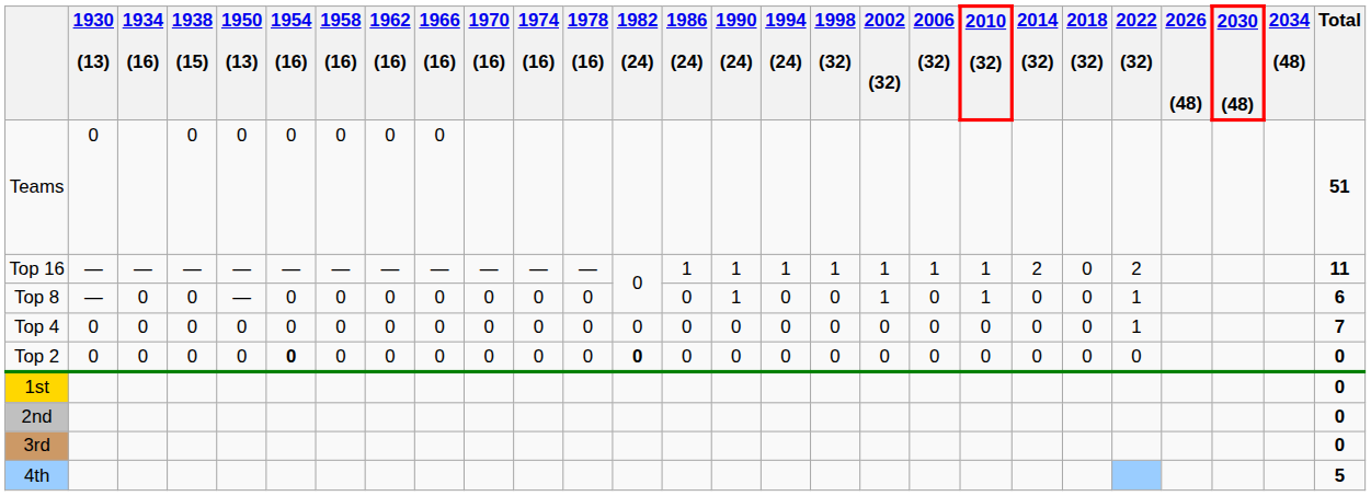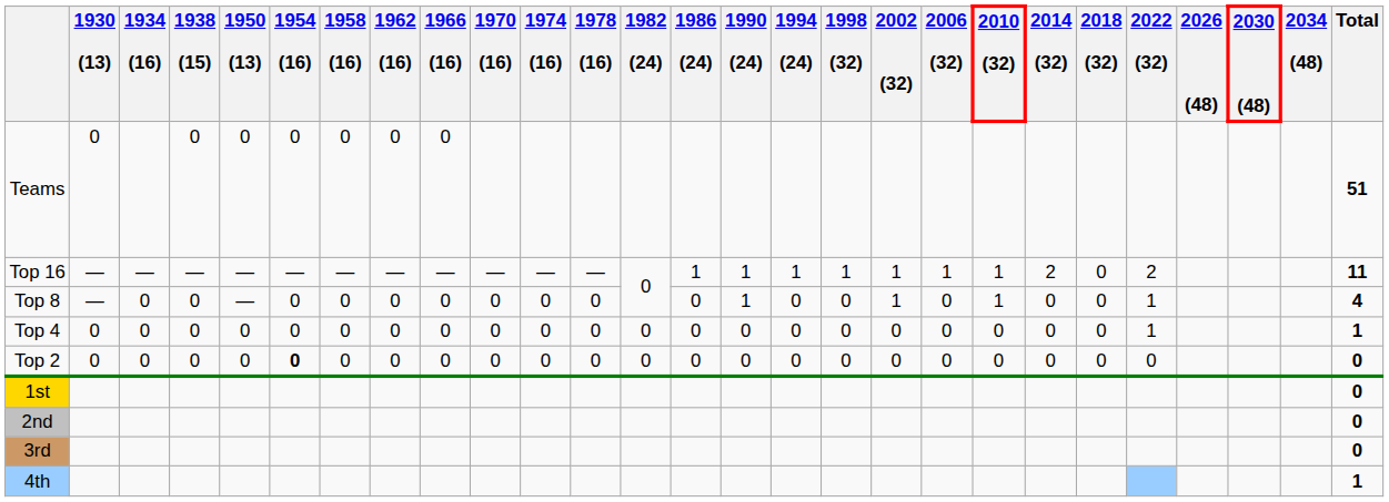 <table class="wikitable" style="text-align:center;">
 <tr valign=top>
 <th></th>
 <th><a href='#'>1930</a><br> <br> (13)</th>
 <th><a href='#'>1934</a><br> <br> (16)</th>
 <th><a href='#'>1938</a><br> <br> (15)</th>
 <th><a href='#'>1950</a><br> <br> (13)</th>
 <th><a href='#'>1954</a><br> <br> (16)</th>
 <th><a href='#'>1958</a><br> <br> (16)</th>
 <th><a href='#'>1962</a><br> <br> (16)</th>
 <th><a href='#'>1966</a><br> <br> (16)</th>
 <th><a href='#'>1970</a><br> <br> (16)</th>
 <th><a href='#'>1974</a><br> <br> (16)</th>
 <th><a href='#'>1978</a><br> <br> (16)</th>
 <th><a href='#'>1982</a><br> <br> (24)</th>
 <th><a href='#'>1986</a><br> <br> (24)</th>
 <th><a href='#'>1990</a><br> <br> (24)</th>
 <th><a href='#'>1994</a><br> <br> (24)</th>
 <th><a href='#'>1998</a><br> <br> (32)</th>
 <th><a href='#'>2002</a><br> <br><br> (32)</th>
 <th><a href='#'>2006</a><br> <br> (32)</th>
 <th style="border:3px solid red"><a href='#'>2010</a><br> <br> (32)</th>
 <th><a href='#'>2014</a><br> <br> (32)</th>
 <th><a href='#'>2018</a><br> <br> (32)</th>
 <th><a href='#'>2022</a><br> <br> (32)</th>
 <th><a href='#'>2026</a><br> <br> <br> <br> (48)</th>
 <th style="border:3px solid red"><a href='#'>2030</a><br> <br> <br> <br> (48)</th>
 <th><a href='#'>2034</a><br> <br> (48)</th>
 <th>Total</th>
 </tr>
 <tr>
 <td>Teams</td>
 <td>0 <br> <br> <br> <br> <br> <br></td>
 <td><br> <br> <br> <br> <br> <br></td>
 <td>0 <br> <br> <br> <br> <br> <br></td>
 <td>0 <br> <br> <br> <br> <br> <br></td>
 <td>0 <br> <br> <br> <br> <br> <br></td>
 <td>0 <br> <br> <br> <br> <br> <br></td>
 <td>0 <br> <br> <br> <br> <br> <br></td>
 <td>0 <br> <br> <br> <br> <br> <br></td>
 <td><br> <br> <br> <br> <br> <br></td>
 <td><br> <br> <br> <br> <br> <br></td>
 <td><br> <br> <br> <br> <br> <br></td>
 <td><br> <br> <br> <br> <br> <br></td>
 <td><br> <br> <br> <br> <br> <br></td>
 <td><br> <br> <br> <br> <br> <br></td>
 <td><br> <br> <br> <br> <br> <br></td>
 <td><br> <br> <br> <br> <br> <br></td>
 <td><br> <br> <br> <br><br> <br></td>
 <td><br> <br> <br> <br> <br> <br></td>
 <td><br> <br> <br> <br> <br> <br></td>
 <td><br> <br> <br> <br> <br> <br></td>
 <td><br> <br> <br> <br> <br> <br></td>
 <td><br> <br> <br> <br><br> <br></td>
 <td></td>
 <td></td>
 <td></td>
 <td><strong>51</strong></td>
 </tr>
 <tr>
 <td>Top 16</td>
 <td>—</td>
 <td>—</td>
 <td>—</td>
 <td>—</td>
 <td>—</td>
 <td>—</td>
 <td>—</td>
 <td>—</td>
 <td>—</td>
 <td>—</td>
 <td>—</td>
 <td rowspan=2>0</td>
 <td>1</td>
 <td>1</td>
 <td>1</td>
 <td>1</td>
 <td>1</td>
 <td>1</td>
 <td>1</td>
 <td>2</td>
 <td>0</td>
 <td>2</td>
 <td></td>
 <td></td>
 <td></td>
 <td><strong>11</strong></td>
 </tr>
 <tr>
 <td>Top 8</td>
 <td>—</td>
 <td>0</td>
 <td>0</td>
 <td>—</td>
 <td>0</td>
 <td>0</td>
 <td>0</td>
 <td>0</td>
 <td>0</td>
 <td>0</td>
 <td>0</td>
 <td>0</td>
 <td>1</td>
 <td>0</td>
 <td>0</td>
 <td>1</td>
 <td>0</td>
 <td>1</td>
 <td>0</td>
 <td>0</td>
 <td>1</td>
 <td></td>
 <td></td>
 <td></td>
-<td><strong>6</strong></td>
+<td><strong>4</strong></td>
 </tr>
 <tr>
 <td>Top 4</td>
 <td>0</td>
 <td>0</td>
 <td>0</td>
 <td>0</td>
 <td>0</td>
 <td>0</td>
 <td>0</td>
 <td>0</td>
 <td>0</td>
 <td>0</td>
 <td>0</td>
 <td>0</td>
 <td>0</td>
 <td>0</td>
 <td>0</td>
 <td>0</td>
 <td>0</td>
 <td>0</td>
 <td>0</td>
 <td>0</td>
 <td>0</td>
 <td>1</td>
 <td></td>
 <td></td>
 <td></td>
-<td><strong>7</strong></td>
+<td><strong>1</strong></td>
 </tr>
 <tr>
 <td>Top 2</td>
 <td>0</td>
 <td>0</td>
 <td>0</td>
 <td>0</td>
 <td><strong>0</strong></td>
 <td>0</td>
 <td>0</td>
 <td>0</td>
 <td>0</td>
 <td>0</td>
 <td>0</td>
-<td><strong>0</strong></td>
+<td>0</td>
 <td>0</td>
 <td>0</td>
 <td>0</td>
 <td>0</td>
 <td>0</td>
 <td>0</td>
 <td>0</td>
 <td>0</td>
 <td>0</td>
 <td>0</td>
 <td></td>
 <td></td>
 <td></td>
 <td><strong>0</strong></td>
 </tr>
 <tr style="border-top:3px solid green;">
 <td bgcolor=gold>1st</td>
 <td></td>
 <td></td>
 <td></td>
 <td></td>
 <td></td>
 <td></td>
 <td></td>
 <td></td>
 <td></td>
 <td></td>
 <td></td>
 <td></td>
 <td></td>
 <td></td>
 <td></td>
 <td></td>
 <td></td>
 <td></td>
 <td></td>
 <td></td>
 <td></td>
 <td></td>
 <td></td>
 <td></td>
 <td></td>
 <td><strong>0</strong></td>
 </tr>
 <tr>
 <td bgcolor=silver>2nd</td>
 <td></td>
 <td></td>
 <td></td>
 <td></td>
 <td></td>
 <td></td>
 <td></td>
 <td></td>
 <td></td>
 <td></td>
 <td></td>
 <td></td>
 <td></td>
 <td></td>
 <td></td>
 <td></td>
 <td></td>
 <td></td>
 <td></td>
 <td></td>
 <td></td>
 <td></td>
 <td></td>
 <td></td>
 <td></td>
 <td><strong>0</strong></td>
 </tr>
 <tr>
 <td bgcolor=#cc9966>3rd</td>
 <td></td>
 <td></td>
 <td></td>
 <td></td>
 <td></td>
 <td></td>
 <td></td>
 <td></td>
 <td></td>
 <td></td>
 <td></td>
 <td></td>
 <td></td>
 <td></td>
 <td></td>
 <td></td>
 <td></td>
 <td></td>
 <td></td>
 <td></td>
 <td></td>
 <td></td>
 <td></td>
 <td></td>
 <td></td>
 <td><strong>0</strong></td>
 </tr>
 <tr>
 <td bgcolor=#9acdff>4th</td>
 <td></td>
 <td></td>
 <td></td>
 <td></td>
 <td></td>
 <td></td>
 <td></td>
 <td></td>
 <td></td>
 <td></td>
 <td></td>
 <td></td>
 <td></td>
 <td></td>
 <td></td>
 <td></td>
 <td></td>
 <td></td>
 <td></td>
 <td></td>
 <td></td>
 <td bgcolor=#9acdff></td>
 <td></td>
 <td></td>
 <td></td>
-<td><strong>5</strong></td>
+<td><strong>1</strong></td>
 </tr>
 </table>
